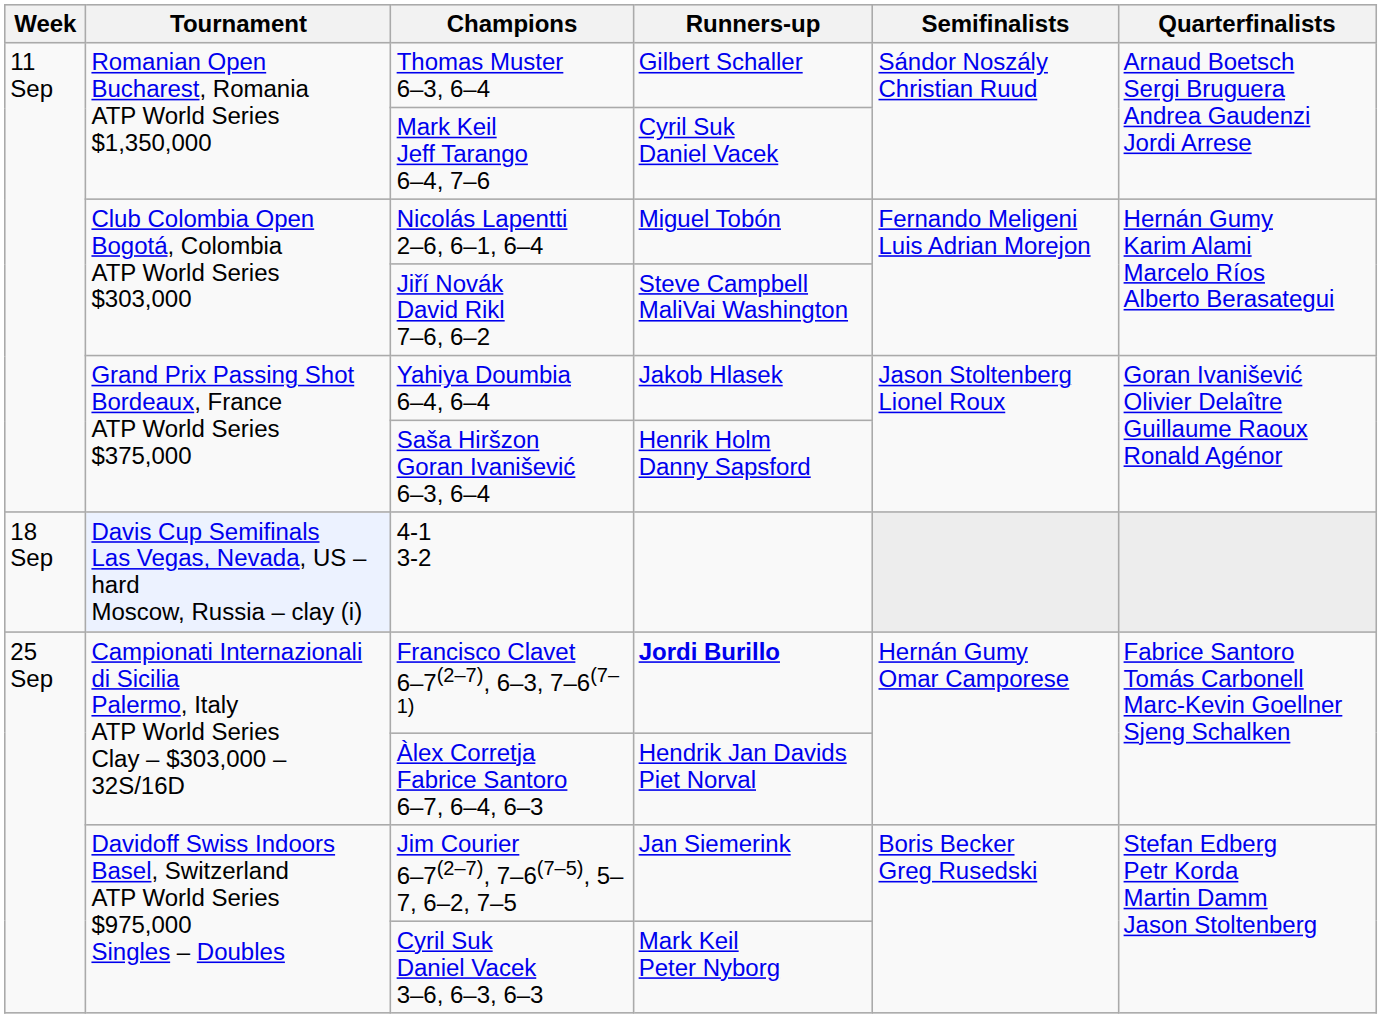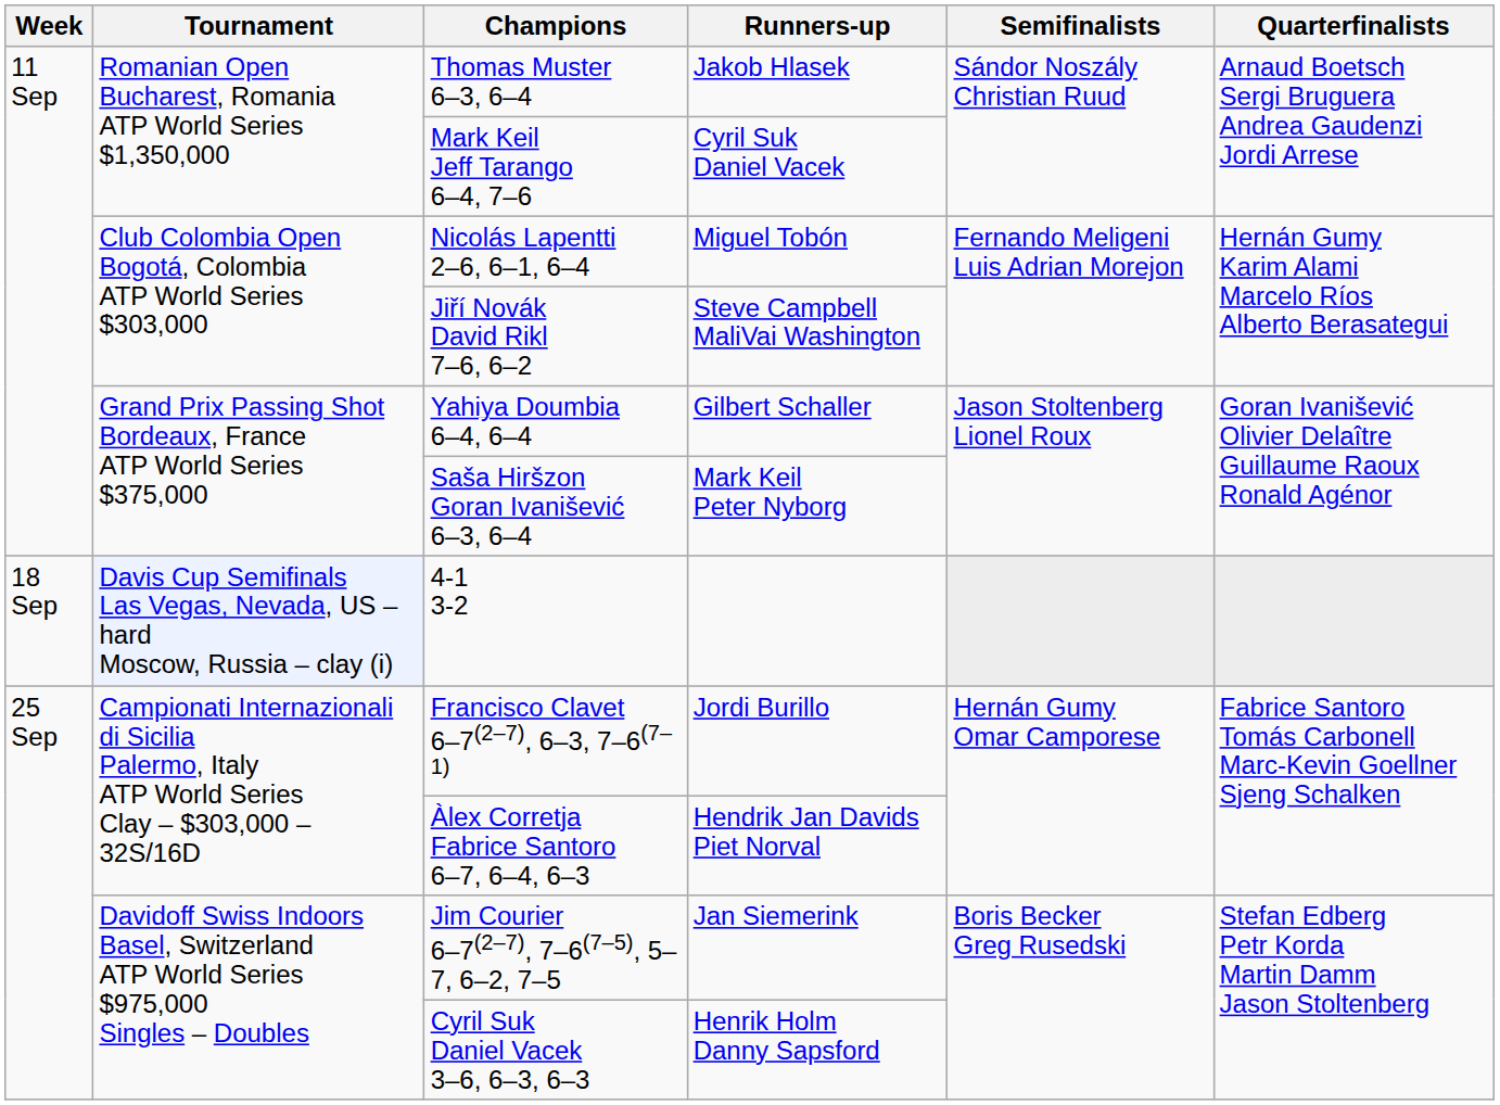 <table class=wikitable style=font-size:95%>
 <tr>
 <th style="width:48px;">Week</th>
 <th style="width:260px;">Tournament</th>
 <th style="width:195px;">Champions</th>
 <th style="width:195px;">Runners-up</th>
 <th style="width:190px;">Semifinalists</th>
 <th style="width:190px;">Quarterfinalists</th>
 </tr>
 <tr valign=top>
 <td rowspan=6>11 Sep</td>
 <td rowspan=2><a href='#'>Romanian Open</a> <br> <a href='#'>Bucharest</a>, Romania<br>ATP World Series<br>$1,350,000</td>
 <td> <a href='#'>Thomas Muster</a><br> 6–3, 6–4</td>
-<td> <a href='#'>Gilbert Schaller</a></td>
+<td> <a href='#'>Jakob Hlasek</a></td>
 <td rowspan=2> <a href='#'>Sándor Noszály</a><br> <a href='#'>Christian Ruud</a></td>
 <td rowspan=2> <a href='#'>Arnaud Boetsch</a><br> <a href='#'>Sergi Bruguera</a><br> <a href='#'>Andrea Gaudenzi</a><br> <a href='#'>Jordi Arrese</a></td>
 </tr>
 <tr valign=top>
 <td> <a href='#'>Mark Keil</a> <br>  <a href='#'>Jeff Tarango</a><br> 6–4, 7–6</td>
 <td> <a href='#'>Cyril Suk</a> <br>  <a href='#'>Daniel Vacek</a></td>
 </tr>
 <tr valign=top>
 <td rowspan=2><a href='#'>Club Colombia Open</a> <br>  <a href='#'>Bogotá</a>, Colombia<br>ATP World Series<br>$303,000</td>
 <td> <a href='#'>Nicolás Lapentti</a><br> 2–6, 6–1, 6–4</td>
 <td> <a href='#'>Miguel Tobón</a></td>
 <td rowspan=2> <a href='#'>Fernando Meligeni</a><br> <a href='#'>Luis Adrian Morejon</a></td>
 <td rowspan=2> <a href='#'>Hernán Gumy</a><br> <a href='#'>Karim Alami</a><br> <a href='#'>Marcelo Ríos</a><br> <a href='#'>Alberto Berasategui</a></td>
 </tr>
 <tr valign=top>
 <td> <a href='#'>Jiří Novák</a> <br>  <a href='#'>David Rikl</a><br> 7–6, 6–2</td>
 <td> <a href='#'>Steve Campbell</a> <br>  <a href='#'>MaliVai Washington</a></td>
 </tr>
 <tr valign=top>
 <td rowspan=2><a href='#'>Grand Prix Passing Shot</a> <br>  <a href='#'>Bordeaux</a>, France<br>ATP World Series<br>$375,000</td>
 <td> <a href='#'>Yahiya Doumbia</a><br> 6–4, 6–4</td>
-<td> <a href='#'>Jakob Hlasek</a></td>
+<td> <a href='#'>Gilbert Schaller</a></td>
 <td rowspan=2> <a href='#'>Jason Stoltenberg</a><br> <a href='#'>Lionel Roux</a></td>
 <td rowspan=2> <a href='#'>Goran Ivanišević</a><br> <a href='#'>Olivier Delaître</a><br> <a href='#'>Guillaume Raoux</a><br> <a href='#'>Ronald Agénor</a></td>
 </tr>
 <tr valign=top>
 <td> <a href='#'>Saša Hiršzon</a> <br>  <a href='#'>Goran Ivanišević</a><br> 6–3, 6–4</td>
-<td> <a href='#'>Henrik Holm</a> <br>  <a href='#'>Danny Sapsford</a></td>
+<td> <a href='#'>Mark Keil</a> <br>  <a href='#'>Peter Nyborg</a></td>
 </tr>
 <tr valign=top>
 <td>18 Sep</td>
 <td bgcolor="#ECF2FF" rowspan=1><a href='#'>Davis Cup Semifinals</a><br> <a href='#'>Las Vegas, Nevada</a>, US – hard<br> Moscow, Russia – clay (i)</td>
 <td> 4-1<br> 3-2</td>
 <td><br></td>
 <td bgcolor="#ededed"></td>
 <td bgcolor="#ededed"></td>
 </tr>
 <tr valign=top>
 <td rowspan=4>25 Sep</td>
 <td rowspan=2><a href='#'>Campionati Internazionali di Sicilia</a> <br>  <a href='#'>Palermo</a>, Italy<br>ATP World Series<br>Clay – $303,000 – 32S/16D</td>
 <td> <a href='#'>Francisco Clavet</a><br> 6–7<sup>(2–7)</sup>, 6–3, 7–6<sup>(7–1)</sup></td>
-<td><strong> <a href='#'>Jordi Burillo</a></strong></td>
+<td> <a href='#'>Jordi Burillo</a></td>
 <td rowspan=2> <a href='#'>Hernán Gumy</a><br> <a href='#'>Omar Camporese</a></td>
 <td rowspan=2> <a href='#'>Fabrice Santoro</a><br> <a href='#'>Tomás Carbonell</a><br> <a href='#'>Marc-Kevin Goellner</a><br> <a href='#'>Sjeng Schalken</a></td>
 </tr>
 <tr valign=top>
 <td> <a href='#'>Àlex Corretja</a> <br>  <a href='#'>Fabrice Santoro</a><br> 6–7, 6–4, 6–3</td>
 <td> <a href='#'>Hendrik Jan Davids</a> <br>  <a href='#'>Piet Norval</a></td>
 </tr>
 <tr valign=top>
 <td rowspan=2><a href='#'>Davidoff Swiss Indoors</a><br>  <a href='#'>Basel</a>, Switzerland<br>ATP World Series<br>$975,000 <br> <a href='#'>Singles</a> – <a href='#'>Doubles</a></td>
 <td> <a href='#'>Jim Courier</a><br> 6–7<sup>(2–7)</sup>, 7–6<sup>(7–5)</sup>, 5–7, 6–2, 7–5</td>
 <td> <a href='#'>Jan Siemerink</a></td>
 <td rowspan=2> <a href='#'>Boris Becker</a><br> <a href='#'>Greg Rusedski</a></td>
 <td rowspan=2> <a href='#'>Stefan Edberg</a><br> <a href='#'>Petr Korda</a><br> <a href='#'>Martin Damm</a><br> <a href='#'>Jason Stoltenberg</a></td>
 </tr>
 <tr valign=top>
 <td> <a href='#'>Cyril Suk</a> <br>  <a href='#'>Daniel Vacek</a><br> 3–6, 6–3, 6–3</td>
-<td> <a href='#'>Mark Keil</a> <br>  <a href='#'>Peter Nyborg</a></td>
+<td> <a href='#'>Henrik Holm</a> <br>  <a href='#'>Danny Sapsford</a></td>
 </tr>
 </table>
